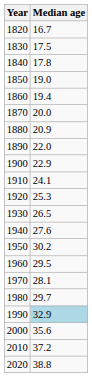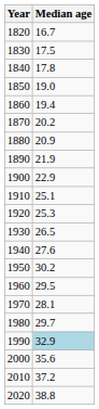 <table class="wikitable sortable">
 <tr>
 <th>Year</th>
 <th>Median age</th>
 </tr>
 <tr>
 <td>1820</td>
 <td>16.7</td>
 </tr>
 <tr>
 <td>1830</td>
 <td>17.5</td>
 </tr>
 <tr>
 <td>1840</td>
 <td>17.8</td>
 </tr>
 <tr>
 <td>1850</td>
 <td>19.0</td>
 </tr>
 <tr>
 <td>1860</td>
 <td>19.4</td>
 </tr>
 <tr>
 <td>1870</td>
-<td>20.0</td>
+<td>20.2</td>
 </tr>
 <tr>
 <td>1880</td>
 <td>20.9</td>
 </tr>
 <tr>
 <td>1890</td>
-<td>22.0</td>
+<td>21.9</td>
 </tr>
 <tr>
 <td>1900</td>
 <td>22.9</td>
 </tr>
 <tr>
 <td>1910</td>
-<td>24.1</td>
+<td>25.1</td>
 </tr>
 <tr>
 <td>1920</td>
 <td>25.3</td>
 </tr>
 <tr>
 <td>1930</td>
 <td>26.5</td>
 </tr>
 <tr>
 <td>1940</td>
 <td>27.6</td>
 </tr>
 <tr>
 <td>1950</td>
 <td>30.2</td>
 </tr>
 <tr>
 <td>1960</td>
 <td>29.5</td>
 </tr>
 <tr>
 <td>1970</td>
 <td>28.1</td>
 </tr>
 <tr>
 <td>1980</td>
 <td>29.7</td>
 </tr>
 <tr>
 <td>1990</td>
 <td style="background: lightblue;">32.9</td>
 </tr>
 <tr>
 <td>2000</td>
 <td>35.6</td>
 </tr>
 <tr>
 <td>2010</td>
 <td>37.2</td>
 </tr>
 <tr>
 <td>2020</td>
 <td>38.8</td>
 </tr>
 </table>
